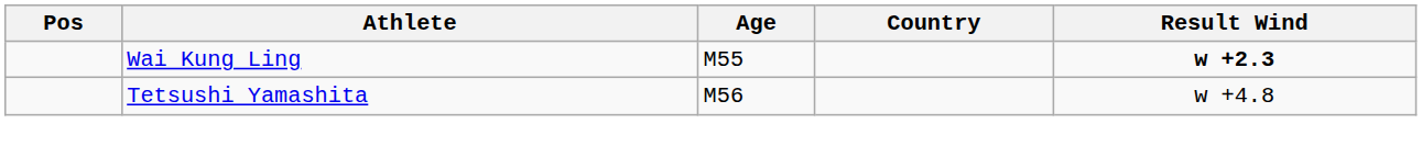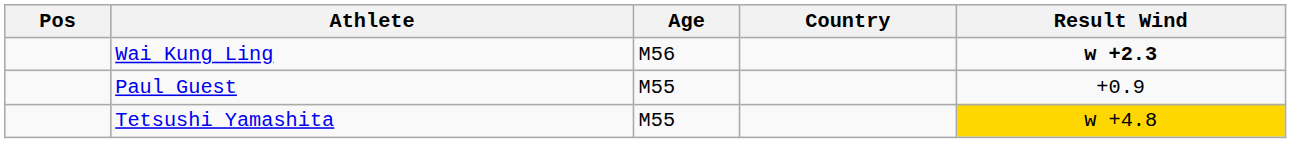 <table class="wikitable"  style="text-align:center; width:65%;">
 <tr>
 <th>Pos</th>
 <th>Athlete</th>
 <th>Age</th>
 <th>Country</th>
 <th>Result Wind</th>
 </tr>
 <tr>
 <td align=center></td>
 <td align=left><a href='#'>Wai Kung Ling</a></td>
-<td align=left>M55</td>
+<td align=left>M56</td>
 <td align=left></td>
 <td><strong>w +2.3</strong></td>
 </tr>
 <tr>
 <td align=center></td>
+<td align=left><a href='#'>Paul Guest</a></td>
+<td align=left>M55</td>
+<td align=left></td>
+<td> +0.9</td>
+</tr>
+<tr>
+<td align=center></td>
 <td align=left><a href='#'>Tetsushi Yamashita</a></td>
-<td align=left>M56</td>
+<td align=left>M55</td>
 <td align=left></td>
-<td>w +4.8</td>
+<td style="background: gold;">w +4.8</td>
 </tr>
 </table>
